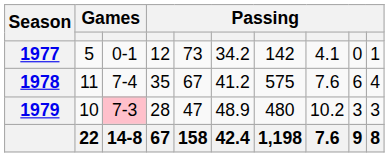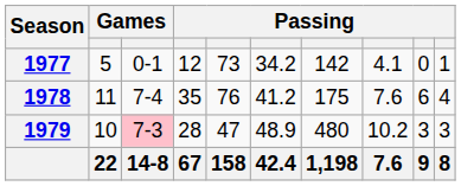 <table class="wikitable" style="text-align:center;">
 <tr>
 <th rowspan="2">Season</th>
 <th colspan="2">Games</th>
 <th colspan="7">Passing</th>
 </tr>
 <tr>
 <th></th>
 <th></th>
 <th></th>
 <th></th>
 <th></th>
 <th></th>
 <th></th>
 <th></th>
 <th></th>
 </tr>
 <tr>
 <th><a href='#'>1977</a></th>
 <td>5</td>
 <td>0-1</td>
 <td>12</td>
 <td>73</td>
 <td>34.2</td>
 <td>142</td>
 <td>4.1</td>
 <td>0</td>
 <td>1</td>
 </tr>
 <tr>
 <th><a href='#'>1978</a></th>
 <td>11</td>
 <td>7-4</td>
 <td>35</td>
-<td>67</td>
+<td>76</td>
 <td>41.2</td>
-<td>575</td>
+<td>175</td>
 <td>7.6</td>
 <td>6</td>
 <td>4</td>
 </tr>
 <tr>
 <th><a href='#'>1979</a></th>
 <td>10</td>
 <td style="background: pink;">7-3</td>
 <td>28</td>
 <td>47</td>
 <td>48.9</td>
 <td>480</td>
 <td>10.2</td>
 <td>3</td>
 <td>3</td>
 </tr>
 <tr>
 <th></th>
 <th>22</th>
 <th>14-8</th>
 <th>67</th>
 <th>158</th>
 <th>42.4</th>
 <th>1,198</th>
 <th>7.6</th>
 <th>9</th>
 <th>8</th>
 </tr>
 </table>
